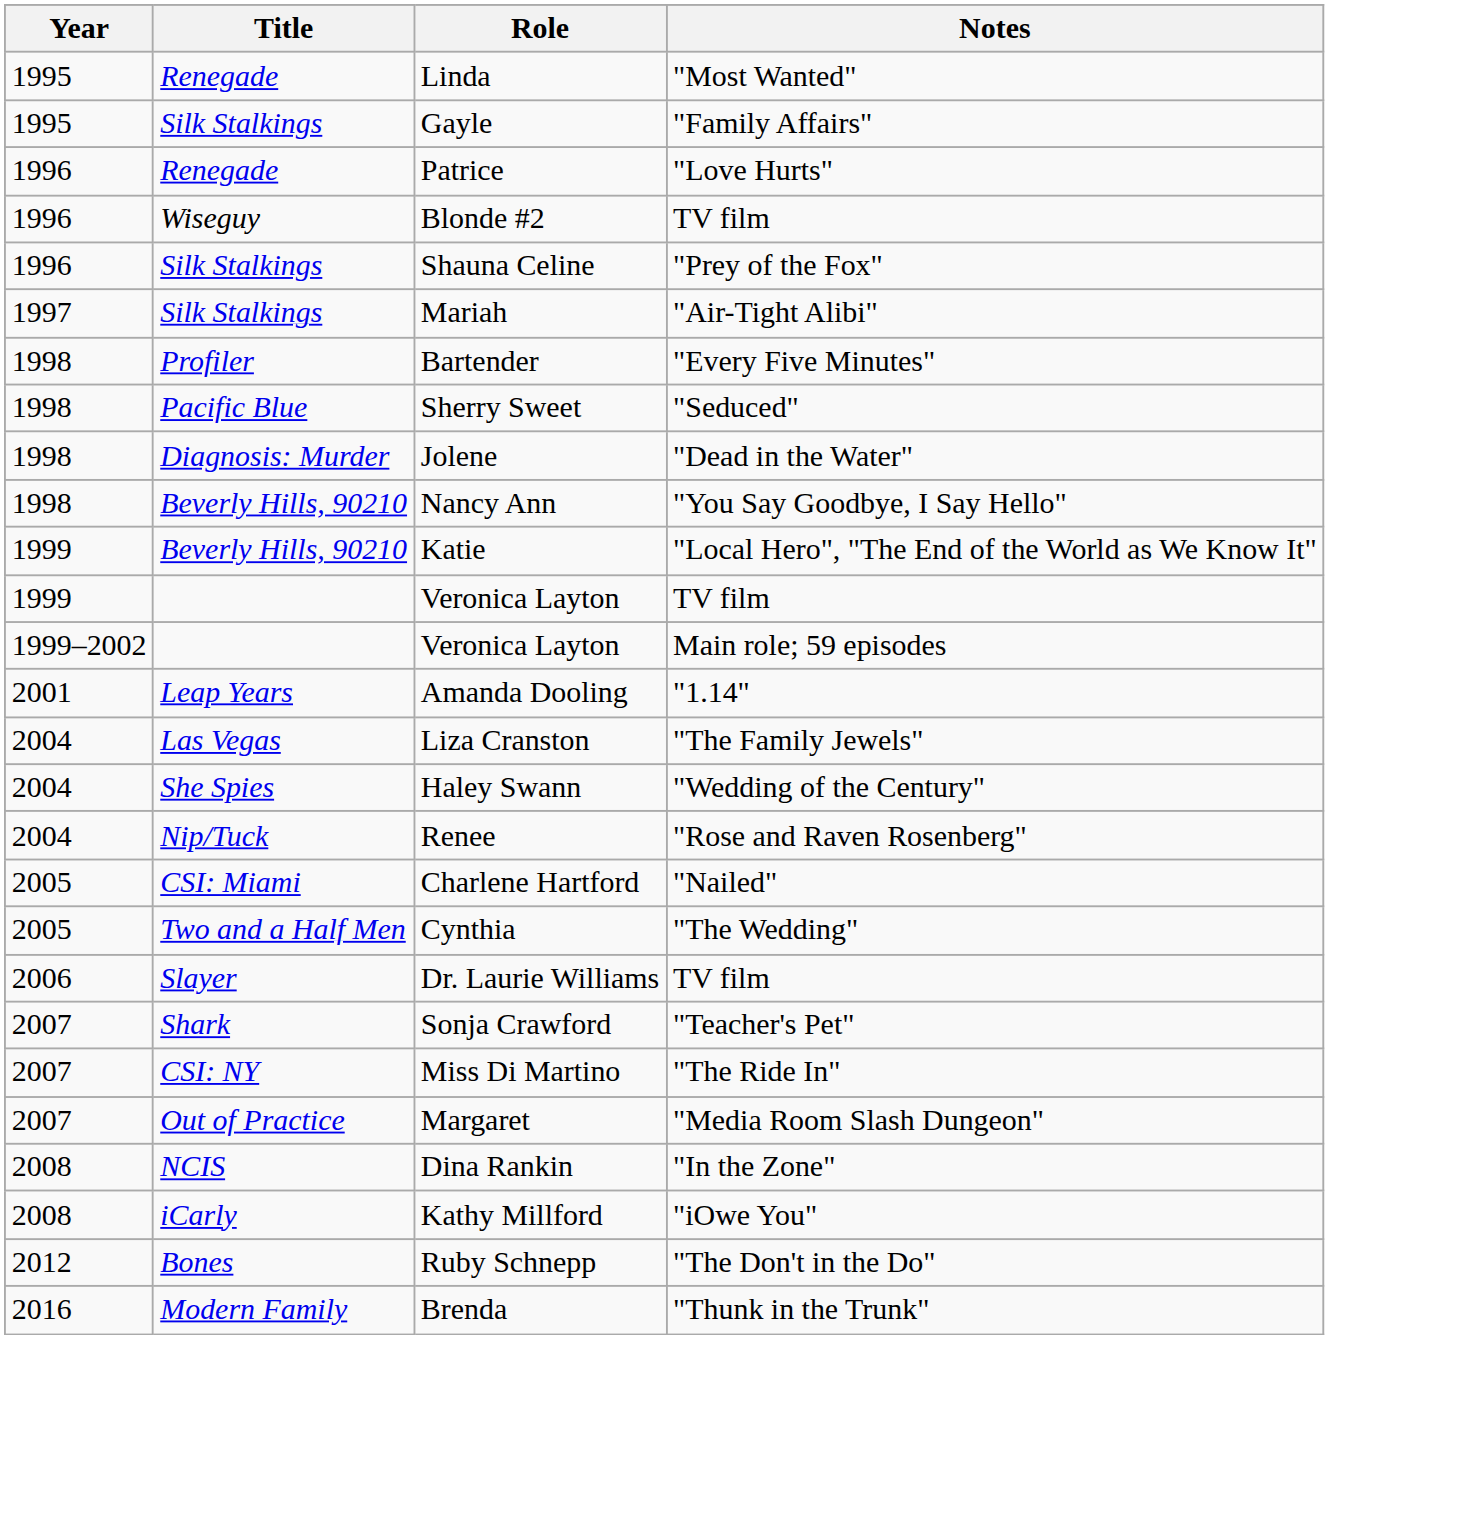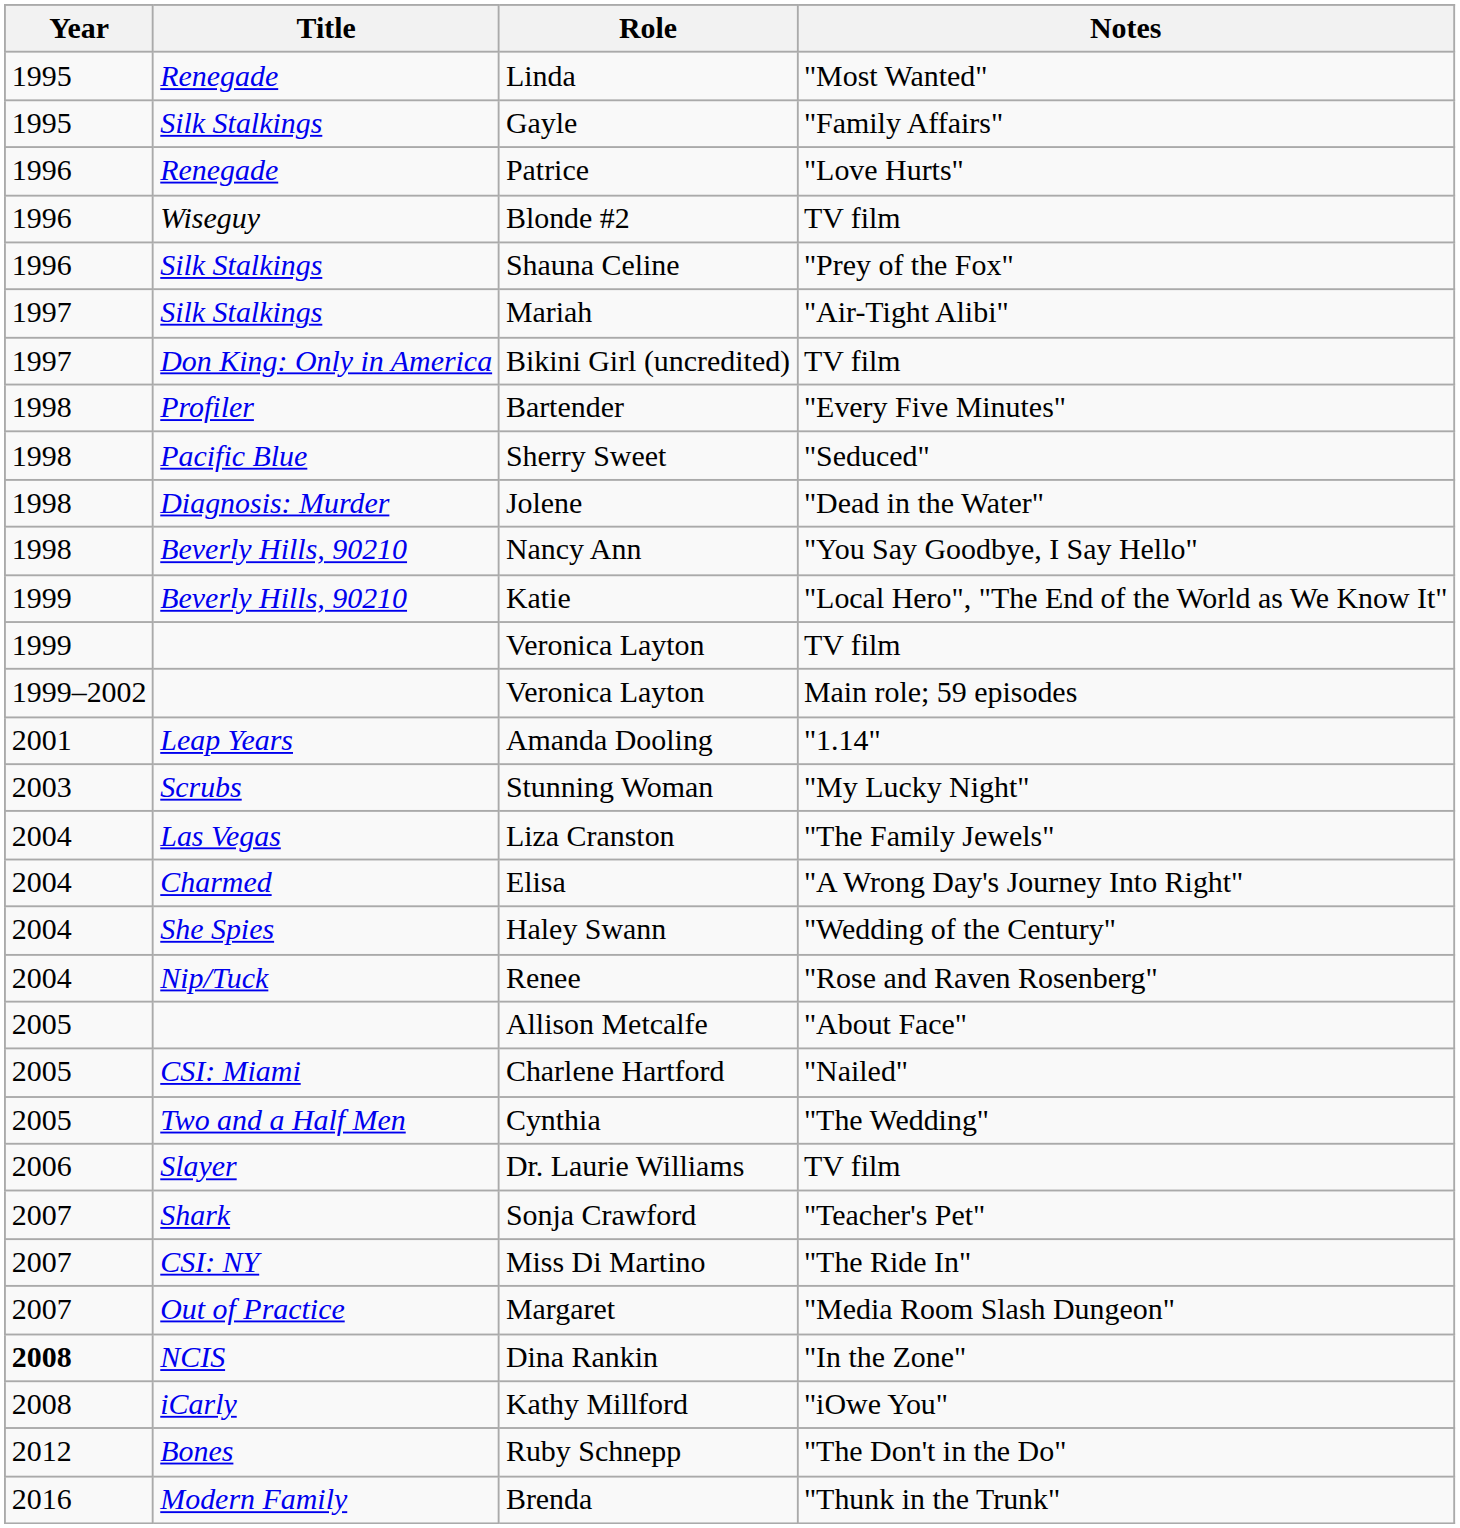 <table class="wikitable sortable">
 <tr>
 <th>Year</th>
 <th>Title</th>
 <th>Role</th>
 <th class="unsortable">Notes</th>
 </tr>
 <tr>
 <td>1995</td>
 <td><em><a href='#'>Renegade</a></em></td>
 <td>Linda</td>
 <td>"Most Wanted"</td>
 </tr>
 <tr>
 <td>1995</td>
 <td><em><a href='#'>Silk Stalkings</a></em></td>
 <td>Gayle</td>
 <td>"Family Affairs"</td>
 </tr>
 <tr>
 <td>1996</td>
 <td><em><a href='#'>Renegade</a></em></td>
 <td>Patrice</td>
 <td>"Love Hurts"</td>
 </tr>
 <tr>
 <td>1996</td>
 <td><em>Wiseguy</em></td>
 <td>Blonde #2</td>
 <td>TV film</td>
 </tr>
 <tr>
 <td>1996</td>
 <td><em><a href='#'>Silk Stalkings</a></em></td>
 <td>Shauna Celine</td>
 <td>"Prey of the Fox"</td>
 </tr>
 <tr>
 <td>1997</td>
 <td><em><a href='#'>Silk Stalkings</a></em></td>
 <td>Mariah</td>
 <td>"Air-Tight Alibi"</td>
+</tr>
+<tr>
+<td>1997</td>
+<td><em><a href='#'>Don King: Only in America</a></em></td>
+<td>Bikini Girl (uncredited)</td>
+<td>TV film</td>
 </tr>
 <tr>
 <td>1998</td>
 <td><em><a href='#'>Profiler</a></em></td>
 <td>Bartender</td>
 <td>"Every Five Minutes"</td>
 </tr>
 <tr>
 <td>1998</td>
 <td><em><a href='#'>Pacific Blue</a></em></td>
 <td>Sherry Sweet</td>
 <td>"Seduced"</td>
 </tr>
 <tr>
 <td>1998</td>
 <td><em><a href='#'>Diagnosis: Murder</a></em></td>
 <td>Jolene</td>
 <td>"Dead in the Water"</td>
 </tr>
 <tr>
 <td>1998</td>
 <td><em><a href='#'>Beverly Hills, 90210</a></em></td>
 <td>Nancy Ann</td>
 <td>"You Say Goodbye, I Say Hello"</td>
 </tr>
 <tr>
 <td>1999</td>
 <td><em><a href='#'>Beverly Hills, 90210</a></em></td>
 <td>Katie</td>
 <td>"Local Hero", "The End of the World as We Know It"</td>
 </tr>
 <tr>
 <td>1999</td>
 <td><em></em></td>
 <td>Veronica Layton</td>
 <td>TV film</td>
 </tr>
 <tr>
 <td>1999–2002</td>
 <td><em></em></td>
 <td>Veronica Layton</td>
 <td>Main role; 59 episodes</td>
 </tr>
 <tr>
 <td>2001</td>
 <td><em><a href='#'>Leap Years</a></em></td>
 <td>Amanda Dooling</td>
 <td>"1.14"</td>
 </tr>
 <tr>
+<td>2003</td>
+<td><em><a href='#'>Scrubs</a></em></td>
+<td>Stunning Woman</td>
+<td>"My Lucky Night"</td>
+</tr>
+<tr>
 <td>2004</td>
 <td><em><a href='#'>Las Vegas</a></em></td>
 <td>Liza Cranston</td>
 <td>"The Family Jewels"</td>
+</tr>
+<tr>
+<td>2004</td>
+<td><em><a href='#'>Charmed</a></em></td>
+<td>Elisa</td>
+<td>"A Wrong Day's Journey Into Right"</td>
 </tr>
 <tr>
 <td>2004</td>
 <td><em><a href='#'>She Spies</a></em></td>
 <td>Haley Swann</td>
 <td>"Wedding of the Century"</td>
 </tr>
 <tr>
 <td>2004</td>
 <td><em><a href='#'>Nip/Tuck</a></em></td>
 <td>Renee</td>
 <td>"Rose and Raven Rosenberg"</td>
+</tr>
+<tr>
+<td>2005</td>
+<td><em></em></td>
+<td>Allison Metcalfe</td>
+<td>"About Face"</td>
 </tr>
 <tr>
 <td>2005</td>
 <td><em><a href='#'>CSI: Miami</a></em></td>
 <td>Charlene Hartford</td>
 <td>"Nailed"</td>
 </tr>
 <tr>
 <td>2005</td>
 <td><em><a href='#'>Two and a Half Men</a></em></td>
 <td>Cynthia</td>
 <td>"The Wedding"</td>
 </tr>
 <tr>
 <td>2006</td>
 <td><em><a href='#'>Slayer</a></em></td>
 <td>Dr. Laurie Williams</td>
 <td>TV film</td>
 </tr>
 <tr>
 <td>2007</td>
 <td><em><a href='#'>Shark</a></em></td>
 <td>Sonja Crawford</td>
 <td>"Teacher's Pet"</td>
 </tr>
 <tr>
 <td>2007</td>
 <td><em><a href='#'>CSI: NY</a></em></td>
 <td>Miss Di Martino</td>
 <td>"The Ride In"</td>
 </tr>
 <tr>
 <td>2007</td>
 <td><em><a href='#'>Out of Practice</a></em></td>
 <td>Margaret</td>
 <td>"Media Room Slash Dungeon"</td>
 </tr>
 <tr>
-<td>2008</td>
+<td><strong>2008</strong></td>
 <td><em><a href='#'>NCIS</a></em></td>
 <td>Dina Rankin</td>
 <td>"In the Zone"</td>
 </tr>
 <tr>
 <td>2008</td>
 <td><em><a href='#'>iCarly</a></em></td>
 <td>Kathy Millford</td>
 <td>"iOwe You"</td>
 </tr>
 <tr>
 <td>2012</td>
 <td><em><a href='#'>Bones</a></em></td>
 <td>Ruby Schnepp</td>
 <td>"The Don't in the Do"</td>
 </tr>
 <tr>
 <td>2016</td>
 <td><em><a href='#'>Modern Family</a></em></td>
 <td>Brenda</td>
 <td>"Thunk in the Trunk"</td>
 </tr>
 </table>
